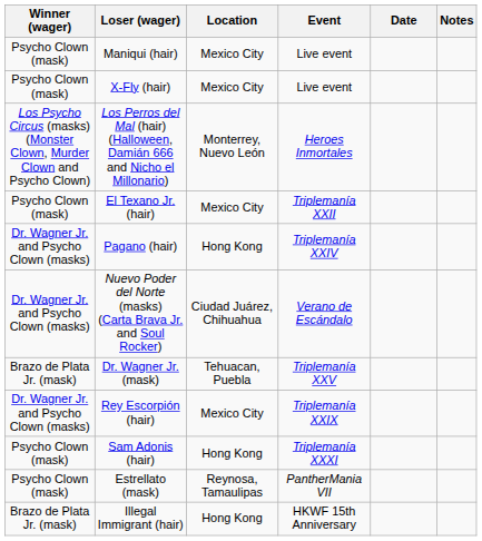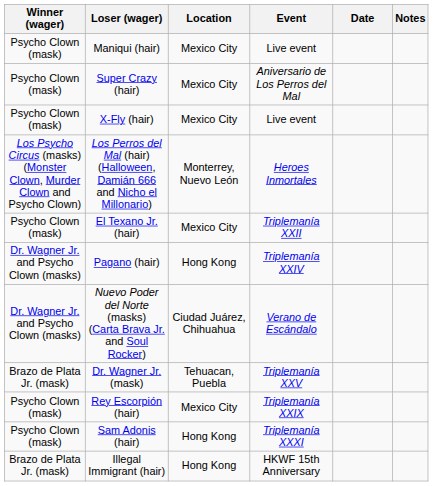 <table class="wikitable sortable" width=100% style="text-align: center">
 <tr>
 <th width=20% scope="col">Winner (wager)</th>
 <th width=20% scope="col">Loser (wager)</th>
 <th width=20% scope="col">Location</th>
 <th width=20% scope="col">Event</th>
 <th width=15% scope="col">Date</th>
 <th class="unsortable" width=5% scope="col">Notes</th>
 </tr>
 <tr>
 <td>Psycho Clown (mask)</td>
 <td>Maniqui (hair)</td>
 <td>Mexico City</td>
 <td>Live event</td>
+<td></td>
+<td></td>
+</tr>
+<tr>
+<td>Psycho Clown (mask)</td>
+<td><a href='#'>Super Crazy</a> (hair)</td>
+<td>Mexico City</td>
+<td><em>Aniversario de Los Perros del Mal</em></td>
 <td></td>
 <td></td>
 </tr>
 <tr>
 <td>Psycho Clown (mask)</td>
 <td><a href='#'>X-Fly</a> (hair)</td>
 <td>Mexico City</td>
 <td>Live event</td>
 <td></td>
 <td></td>
 </tr>
 <tr>
 <td><em><a href='#'>Los Psycho Circus</a></em> (masks)<br>(<a href='#'>Monster Clown</a>, <a href='#'>Murder Clown</a> and Psycho Clown)</td>
 <td><em><a href='#'>Los Perros del Mal</a></em> (hair)<br>(<a href='#'>Halloween</a>, <a href='#'>Damián 666</a> and <a href='#'>Nicho el Millonario</a>)</td>
 <td>Monterrey, Nuevo León</td>
 <td><a href='#'><em>Heroes Inmortales</em></a></td>
 <td></td>
 <td></td>
 </tr>
 <tr>
 <td>Psycho Clown (mask)</td>
 <td><a href='#'>El Texano Jr.</a> (hair)</td>
 <td>Mexico City</td>
 <td><em><a href='#'>Triplemanía XXII</a></em></td>
 <td></td>
 <td></td>
 </tr>
 <tr>
 <td><a href='#'>Dr. Wagner Jr.</a> and Psycho Clown (masks)</td>
 <td><a href='#'>Pagano</a> (hair)</td>
 <td>Hong Kong</td>
 <td><em><a href='#'>Triplemanía XXIV</a></em></td>
 <td></td>
 <td></td>
 </tr>
 <tr>
 <td><a href='#'>Dr. Wagner Jr.</a> and Psycho Clown (masks)</td>
 <td><em>Nuevo Poder del Norte</em> (masks)<br>(<a href='#'>Carta Brava Jr.</a> and <a href='#'>Soul Rocker</a>)</td>
 <td>Ciudad Juárez, Chihuahua</td>
 <td><em><a href='#'>Verano de Escándalo</a></em></td>
 <td></td>
 <td></td>
 </tr>
 <tr>
 <td>Brazo de Plata Jr. (mask)</td>
 <td><a href='#'>Dr. Wagner Jr.</a> (mask)</td>
 <td>Tehuacan, Puebla</td>
 <td><em><a href='#'>Triplemanía XXV</a></em></td>
 <td></td>
 <td></td>
 </tr>
 <tr>
-<td><a href='#'>Dr. Wagner Jr.</a> and Psycho Clown (masks)</td>
+<td>Psycho Clown (mask)</td>
 <td><a href='#'>Rey Escorpión</a> (hair)</td>
 <td>Mexico City</td>
 <td><em><a href='#'>Triplemanía XXIX</a></em></td>
 <td></td>
 <td></td>
 </tr>
 <tr>
 <td>Psycho Clown (mask)</td>
 <td><a href='#'>Sam Adonis</a> (hair)</td>
 <td>Hong Kong</td>
 <td><em><a href='#'>Triplemanía XXXI</a></em></td>
 <td></td>
 <td></td>
 </tr>
 <tr>
-<td>Psycho Clown (mask)</td>
-<td>Estrellato (mask)</td>
-<td>Reynosa, Tamaulipas</td>
-<td><em>PantherMania VII</em></td>
-<td></td>
-<td></td>
-</tr>
-<tr>
 <td>Brazo de Plata Jr. (mask)</td>
 <td>Illegal Immigrant (hair)</td>
 <td>Hong Kong</td>
 <td>HKWF 15th Anniversary</td>
 <td></td>
 <td></td>
 </tr>
 </table>
